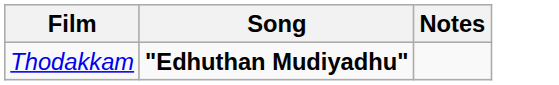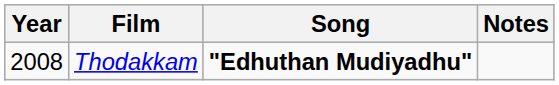 <table class="wikitable sortable" style="font-size: 95%;">
 <tr>
+<th>Year</th>
 <th>Film</th>
 <th>Song</th>
 <th>Notes</th>
 </tr>
 <tr>
+<td>2008</td>
 <td><em><a href='#'>Thodakkam</a></em></td>
 <td><strong>"Edhuthan Mudiyadhu"</strong></td>
 <td></td>
 </tr>
 </table>
